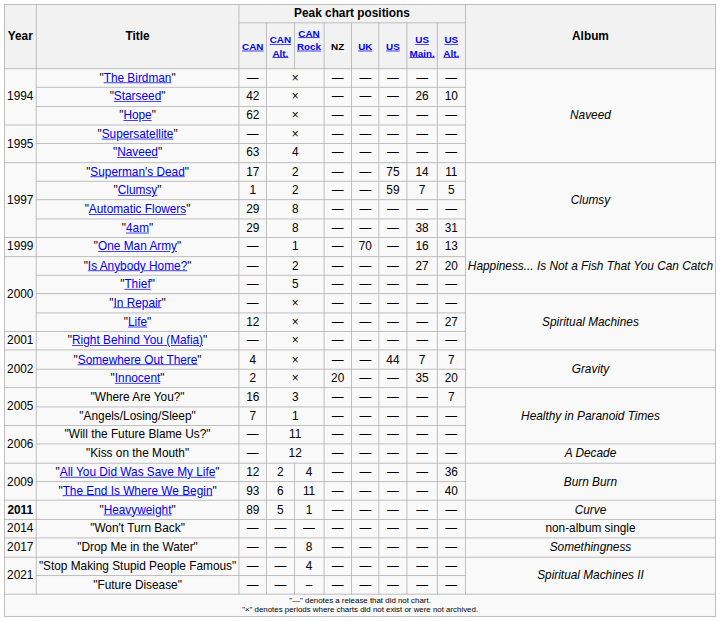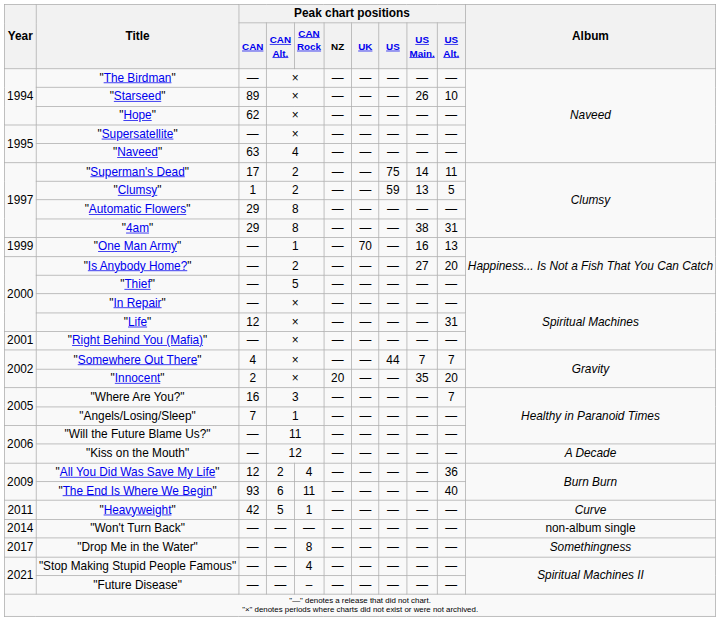 <table class="wikitable" style="text-align:center;">
 <tr>
 <th rowspan=2>Year</th>
 <th rowspan=2>Title</th>
 <th colspan=8>Peak chart positions</th>
 <th rowspan=2>Album</th>
 </tr>
 <tr>
 <th width="30"><small><a href='#'>CAN</a></small><br></th>
 <th width="30"><small><a href='#'>CAN<br>Alt.</a></small><br></th>
 <th width="30"><small><a href='#'>CAN<br>Rock</a></small><br><br></th>
 <th width="30"><small>NZ</small><br></th>
 <th width="30"><small><a href='#'>UK</a></small><br></th>
 <th width="30"><small><a href='#'>US</a></small><br></th>
 <th width="30"><small><a href='#'>US<br>Main.</a></small><br></th>
 <th width="30"><small><a href='#'>US<br>Alt.</a></small><br></th>
 </tr>
 <tr>
 <td rowspan="3">1994</td>
 <td>"<a href='#'>The Birdman</a>"</td>
 <td>—</td>
 <td colspan="2">×</td>
 <td>—</td>
 <td>—</td>
 <td>—</td>
 <td>—</td>
 <td>—</td>
 <td rowspan="5"><em>Naveed</em></td>
 </tr>
 <tr>
 <td>"<a href='#'>Starseed</a>"</td>
-<td>42</td>
+<td>89</td>
 <td colspan="2">×</td>
 <td>—</td>
 <td>—</td>
 <td>—</td>
 <td>26</td>
 <td>10</td>
 </tr>
 <tr>
 <td>"<a href='#'>Hope</a>"</td>
 <td>62</td>
 <td colspan="2">×</td>
 <td>—</td>
 <td>—</td>
 <td>—</td>
 <td>—</td>
 <td>—</td>
 </tr>
 <tr>
 <td rowspan="2">1995</td>
 <td>"<a href='#'>Supersatellite</a>"</td>
 <td>—</td>
 <td colspan="2">×</td>
 <td>—</td>
 <td>—</td>
 <td>—</td>
 <td>—</td>
 <td>—</td>
 </tr>
 <tr>
 <td>"<a href='#'>Naveed</a>"</td>
 <td>63</td>
 <td colspan="2">4</td>
 <td>—</td>
 <td>—</td>
 <td>—</td>
 <td>—</td>
 <td>—</td>
 </tr>
 <tr>
 <td rowspan="4">1997</td>
 <td>"<a href='#'>Superman's Dead</a>"</td>
 <td>17</td>
 <td colspan="2">2</td>
 <td>—</td>
 <td>—</td>
 <td>75</td>
 <td>14</td>
 <td>11</td>
 <td rowspan="4"><em>Clumsy</em></td>
 </tr>
 <tr>
 <td>"<a href='#'>Clumsy</a>"</td>
 <td>1</td>
 <td colspan="2">2</td>
 <td>—</td>
 <td>—</td>
 <td>59</td>
-<td>7</td>
+<td>13</td>
 <td>5</td>
 </tr>
 <tr>
 <td>"<a href='#'>Automatic Flowers</a>"</td>
 <td>29</td>
 <td colspan="2">8</td>
 <td>—</td>
 <td>—</td>
 <td>—</td>
 <td>—</td>
 <td>—</td>
 </tr>
 <tr>
 <td>"<a href='#'>4am</a>"</td>
 <td>29</td>
 <td colspan="2">8</td>
 <td>—</td>
 <td>—</td>
 <td>—</td>
 <td>38</td>
 <td>31</td>
 </tr>
 <tr>
 <td rowspan="1">1999</td>
 <td>"<a href='#'>One Man Army</a>"</td>
 <td>—</td>
 <td colspan="2">1</td>
 <td>—</td>
 <td>70</td>
 <td>—</td>
 <td>16</td>
 <td>13</td>
 <td rowspan="3"><em>Happiness... Is Not a Fish That You Can Catch</em></td>
 </tr>
 <tr>
 <td rowspan="4">2000</td>
 <td>"<a href='#'>Is Anybody Home?</a>"</td>
 <td>—</td>
 <td colspan="2">2</td>
 <td>—</td>
 <td>—</td>
 <td>—</td>
 <td>27</td>
 <td>20</td>
 </tr>
 <tr>
 <td>"<a href='#'>Thief</a>"</td>
 <td>—</td>
 <td colspan="2">5</td>
 <td>—</td>
 <td>—</td>
 <td>—</td>
 <td>—</td>
 <td>—</td>
 </tr>
 <tr>
 <td>"<a href='#'>In Repair</a>"</td>
 <td>—</td>
 <td colspan="2">×</td>
 <td>—</td>
 <td>—</td>
 <td>—</td>
 <td>—</td>
 <td>—</td>
 <td rowspan="3"><em>Spiritual Machines</em></td>
 </tr>
 <tr>
 <td>"<a href='#'>Life</a>"</td>
 <td>12</td>
 <td colspan="2">×</td>
 <td>—</td>
 <td>—</td>
 <td>—</td>
 <td>—</td>
-<td>27</td>
+<td>31</td>
 </tr>
 <tr>
 <td>2001</td>
 <td>"<a href='#'>Right Behind You (Mafia)</a>"</td>
 <td>—</td>
 <td colspan="2">×</td>
 <td>—</td>
 <td>—</td>
 <td>—</td>
 <td>—</td>
 <td>—</td>
 </tr>
 <tr>
 <td rowspan="2">2002</td>
 <td>"<a href='#'>Somewhere Out There</a>"</td>
 <td>4</td>
 <td colspan="2">×</td>
 <td>—</td>
 <td>—</td>
 <td>44</td>
 <td>7</td>
 <td>7</td>
 <td rowspan="2"><em>Gravity</em></td>
 </tr>
 <tr>
 <td>"<a href='#'>Innocent</a>"</td>
 <td>2</td>
 <td colspan="2">×</td>
 <td>20</td>
 <td>—</td>
 <td>—</td>
 <td>35</td>
 <td>20</td>
 </tr>
 <tr>
 <td rowspan="2">2005</td>
 <td>"Where Are You?"</td>
 <td>16</td>
 <td colspan="2">3</td>
 <td>—</td>
 <td>—</td>
 <td>—</td>
 <td>—</td>
 <td>7</td>
 <td rowspan="3"><em>Healthy in Paranoid Times</em></td>
 </tr>
 <tr>
 <td>"Angels/Losing/Sleep"</td>
 <td>7</td>
 <td colspan="2">1</td>
 <td>—</td>
 <td>—</td>
 <td>—</td>
 <td>—</td>
 <td>—</td>
 </tr>
 <tr>
 <td rowspan="2">2006</td>
 <td>"Will the Future Blame Us?"</td>
 <td>—</td>
 <td colspan="2">11</td>
 <td>—</td>
 <td>—</td>
 <td>—</td>
 <td>—</td>
 <td>—</td>
 </tr>
 <tr>
 <td>"Kiss on the Mouth"</td>
 <td>—</td>
 <td colspan="2">12</td>
 <td>—</td>
 <td>—</td>
 <td>—</td>
 <td>—</td>
 <td>—</td>
 <td><em>A Decade</em></td>
 </tr>
 <tr>
 <td rowspan="2">2009</td>
 <td>"<a href='#'>All You Did Was Save My Life</a>"</td>
 <td>12</td>
 <td>2</td>
 <td>4</td>
 <td>—</td>
 <td>—</td>
 <td>—</td>
 <td>—</td>
 <td>36</td>
 <td rowspan="2"><em>Burn Burn</em></td>
 </tr>
 <tr>
 <td>"<a href='#'>The End Is Where We Begin</a>"</td>
 <td>93</td>
 <td>6</td>
 <td>11</td>
 <td>—</td>
 <td>—</td>
 <td>—</td>
 <td>—</td>
 <td>40</td>
 </tr>
 <tr>
-<td><strong>2011</strong></td>
+<td>2011</td>
 <td>"<a href='#'>Heavyweight</a>"</td>
-<td>89</td>
+<td>42</td>
 <td>5</td>
 <td>1</td>
 <td>—</td>
 <td>—</td>
 <td>—</td>
 <td>—</td>
 <td>—</td>
 <td rowspan="1"><em>Curve</em></td>
 </tr>
 <tr>
 <td>2014</td>
 <td>"Won't Turn Back"</td>
 <td>—</td>
 <td>—</td>
 <td>—</td>
 <td>—</td>
 <td>—</td>
 <td>—</td>
 <td>—</td>
 <td>—</td>
 <td rowspan="1">non-album single</td>
 </tr>
 <tr>
 <td>2017</td>
 <td>"Drop Me in the Water"</td>
 <td>—</td>
 <td>—</td>
 <td>8</td>
 <td>—</td>
 <td>—</td>
 <td>—</td>
 <td>—</td>
 <td>—</td>
 <td rowspan="1"><em>Somethingness</em></td>
 </tr>
 <tr>
 <td rowspan="2">2021</td>
 <td>"Stop Making Stupid People Famous"<br></td>
 <td>—</td>
 <td>—</td>
 <td>4</td>
 <td>—</td>
 <td>—</td>
 <td>—</td>
 <td>—</td>
 <td>—</td>
 <td rowspan="2"><em>Spiritual Machines II</em></td>
 </tr>
 <tr>
 <td>"Future Disease"</td>
 <td>—</td>
 <td>—</td>
 <td>–</td>
 <td>—</td>
 <td>—</td>
 <td>—</td>
 <td>—</td>
 <td>—</td>
 </tr>
 <tr>
 <td align="center" colspan="12" style="font-size: 8pt">"—" denotes a release that did not chart.<br>"×" denotes periods where charts did not exist or were not archived.</td>
 </tr>
 </table>
